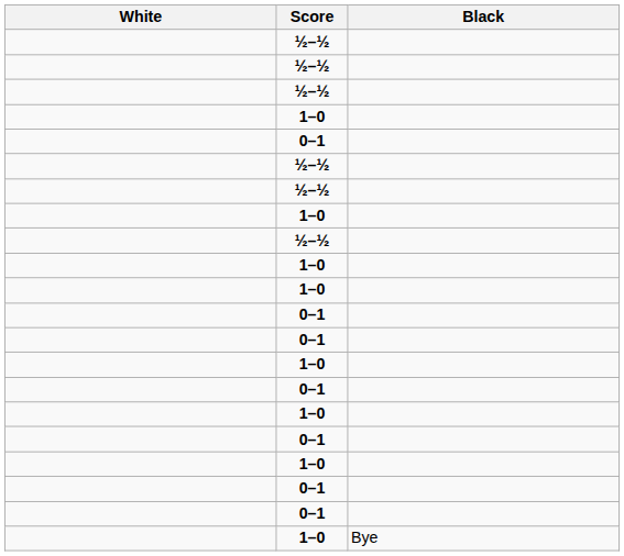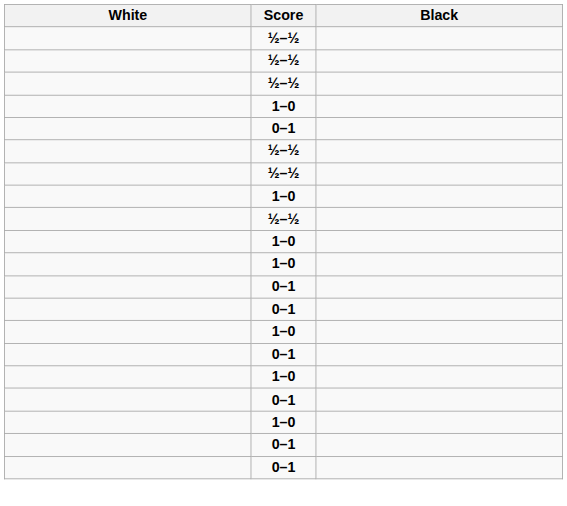 <table class="wikitable" style="text-align: center;">
 <tr>
 <th align="right" width="270">White</th>
 <th width="65">Score</th>
 <th align="left" width="270">Black</th>
 </tr>
 <tr>
 <td align=left></td>
 <td align=center><strong>½–½</strong></td>
 <td align=left></td>
 </tr>
 <tr>
 <td align=left></td>
 <td align=center><strong>½–½</strong></td>
 <td align=left></td>
 </tr>
 <tr>
 <td align=left></td>
 <td align=center><strong>½–½</strong></td>
 <td align=left></td>
 </tr>
 <tr>
 <td align=left><strong></strong></td>
 <td align=center><strong>1–0</strong></td>
 <td align=left></td>
 </tr>
 <tr>
 <td align=left></td>
 <td align=center><strong>0–1</strong></td>
 <td align=left><strong></strong></td>
 </tr>
 <tr>
 <td align=left></td>
 <td align=center><strong>½–½</strong></td>
 <td align=left></td>
 </tr>
 <tr>
 <td align=left></td>
 <td align=center><strong>½–½</strong></td>
 <td align=left></td>
 </tr>
 <tr>
 <td align=left><strong></strong></td>
 <td align=center><strong>1–0</strong></td>
 <td align=left></td>
 </tr>
 <tr>
 <td align=left></td>
 <td align=center><strong>½–½</strong></td>
 <td align=left></td>
 </tr>
 <tr>
 <td align=left><strong></strong></td>
 <td align=center><strong>1–0</strong></td>
 <td align=left></td>
 </tr>
 <tr>
 <td align=left><strong></strong></td>
 <td align=center><strong>1–0</strong></td>
 <td align=left></td>
 </tr>
 <tr>
 <td align=left></td>
 <td align=center><strong>0–1</strong></td>
 <td align=left><strong></strong></td>
 </tr>
 <tr>
 <td align=left></td>
 <td align=center><strong>0–1</strong></td>
 <td align=left><strong></strong></td>
 </tr>
 <tr>
 <td align=left><strong></strong></td>
 <td align=center><strong>1–0</strong></td>
 <td align=left></td>
 </tr>
 <tr>
 <td align=left></td>
 <td align=center><strong>0–1</strong></td>
 <td align=left><strong></strong></td>
 </tr>
 <tr>
 <td align=left><strong></strong></td>
 <td align=center><strong>1–0</strong></td>
 <td align=left></td>
 </tr>
 <tr>
 <td align=left></td>
 <td align=center><strong>0–1</strong></td>
 <td align=left><strong></strong></td>
 </tr>
 <tr>
 <td align=left><strong></strong></td>
 <td align=center><strong>1–0</strong></td>
 <td align=left></td>
 </tr>
 <tr>
 <td align=left></td>
 <td align=center><strong>0–1</strong></td>
 <td align=left><strong></strong></td>
 </tr>
 <tr>
 <td align=left></td>
 <td align=center><strong>0–1</strong></td>
 <td align=left><strong></strong></td>
 </tr>
-<tr>
-<td align=left><strong></strong></td>
-<td align=center><strong>1–0</strong></td>
-<td align=left>Bye</td>
-</tr>
 </table>
